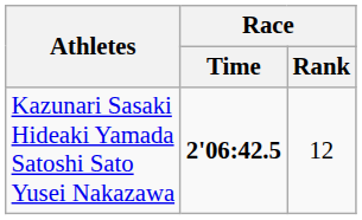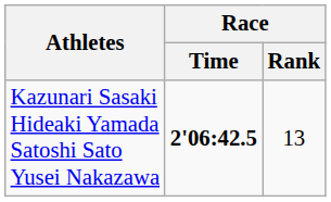 <table class="wikitable" border="1" style="font-size:90%">
 <tr>
 <th rowspan=2>Athletes</th>
 <th colspan=2>Race</th>
 </tr>
 <tr>
 <th>Time</th>
 <th>Rank</th>
 </tr>
 <tr>
 <td><a href='#'>Kazunari Sasaki</a><br><a href='#'>Hideaki Yamada</a><br><a href='#'>Satoshi Sato</a><br><a href='#'>Yusei Nakazawa</a></td>
 <td align=center><strong>2'06:42.5</strong></td>
-<td align=center>12</td>
+<td align=center>13</td>
 </tr>
 </table>
